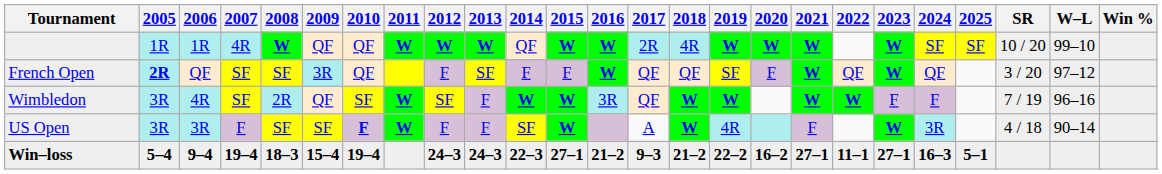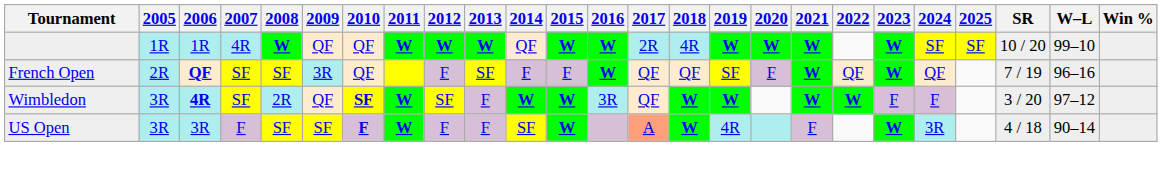 <table class="wikitable" style="text-align:center;font-size:90%;">
 <tr>
 <th width="110">Tournament</th>
 <th><a href='#'>2005</a></th>
 <th><a href='#'>2006</a></th>
 <th><a href='#'>2007</a></th>
 <th><a href='#'>2008</a></th>
 <th><a href='#'>2009</a></th>
 <th><a href='#'>2010</a></th>
 <th><a href='#'>2011</a></th>
 <th><a href='#'>2012</a></th>
 <th><a href='#'>2013</a></th>
 <th><a href='#'>2014</a></th>
 <th><a href='#'>2015</a></th>
 <th><a href='#'>2016</a></th>
 <th><a href='#'>2017</a></th>
 <th><a href='#'>2018</a></th>
 <th><a href='#'>2019</a></th>
 <th><a href='#'>2020</a></th>
 <th><a href='#'>2021</a></th>
 <th><a href='#'>2022</a></th>
 <th><a href='#'>2023</a></th>
 <th><a href='#'>2024</a></th>
 <th><a href='#'>2025</a></th>
 <th>SR</th>
 <th>W–L</th>
 <th>Win %</th>
 </tr>
 <tr>
 <td style="background:#efefef; text-align:left;"></td>
 <td style="background:#afeeee;"><a href='#'>1R</a></td>
 <td style="background:#afeeee;"><a href='#'>1R</a></td>
 <td style="background:#afeeee;"><a href='#'>4R</a></td>
 <td style="background:lime;"><a href='#'><strong>W</strong></a></td>
 <td style="background:#ffebcd;"><a href='#'>QF</a></td>
 <td style="background:#ffebcd;"><a href='#'>QF</a></td>
 <td style="background:lime;"><a href='#'><strong>W</strong></a></td>
 <td style="background:lime;"><a href='#'><strong>W</strong></a></td>
 <td style="background:lime;"><a href='#'><strong>W</strong></a></td>
 <td style="background:#ffebcd;"><a href='#'>QF</a></td>
 <td style="background:lime;"><a href='#'><strong>W</strong></a></td>
 <td style="background:lime;"><a href='#'><strong>W</strong></a></td>
 <td style="background:#afeeee;"><a href='#'>2R</a></td>
 <td style="background:#afeeee;"><a href='#'>4R</a></td>
 <td style="background:lime;"><a href='#'><strong>W</strong></a></td>
 <td style="background:lime;"><a href='#'><strong>W</strong></a></td>
 <td style="background:lime;"><a href='#'><strong>W</strong></a></td>
 <td></td>
 <td style="background:lime;"><a href='#'><strong>W</strong></a></td>
 <td style="background:yellow;"><a href='#'>SF</a></td>
 <td style="background:yellow;"><a href='#'>SF</a></td>
 <td style="background:#efefef;">10 / 20</td>
 <td style="background:#efefef;">99–10</td>
 <td style="background:#efefef;"></td>
 </tr>
 <tr>
 <td style="background:#efefef; text-align:left;"><a href='#'>French Open</a></td>
-<td style="background:#afeeee;"><strong><a href='#'>2R</a></strong></td>
-<td style="background:#ffebcd;"><a href='#'>QF</a></td>
+<td style="background:#afeeee;"><a href='#'>2R</a></td>
+<td style="background:#ffebcd;"><strong><a href='#'>QF</a></strong></td>
 <td style="background:yellow;"><a href='#'>SF</a></td>
 <td style="background:yellow;"><a href='#'>SF</a></td>
 <td style="background:#afeeee;"><a href='#'>3R</a></td>
 <td style="background:#ffebcd;"><a href='#'>QF</a></td>
 <td style="background:yellow;"></td>
 <td style="background:thistle;"><a href='#'>F</a></td>
 <td style="background:yellow;"><a href='#'>SF</a></td>
 <td style="background:thistle;"><a href='#'>F</a></td>
 <td style="background:thistle;"><a href='#'>F</a></td>
 <td style="background:lime;"><a href='#'><strong>W</strong></a></td>
 <td style="background:#ffebcd;"><a href='#'>QF</a></td>
 <td style="background:#ffebcd;"><a href='#'>QF</a></td>
 <td style="background:yellow;"><a href='#'>SF</a></td>
 <td style="background:thistle;"><a href='#'>F</a></td>
 <td style="background:lime;"><a href='#'><strong>W</strong></a></td>
 <td style="background:#ffebcd;"><a href='#'>QF</a></td>
 <td style="background:lime;"><a href='#'><strong>W</strong></a></td>
 <td style="background:#ffebcd;"><a href='#'>QF</a></td>
 <td></td>
-<td style="background:#efefef;">3 / 20</td>
-<td style="background:#efefef;">97–12</td>
+<td style="background:#efefef;">7 / 19</td>
+<td style="background:#efefef;">96–16</td>
 <td style="background:#efefef;"></td>
 </tr>
 <tr>
 <td style="background:#efefef; text-align:left;"><a href='#'>Wimbledon</a></td>
 <td style="background:#afeeee;"><a href='#'>3R</a></td>
-<td style="background:#afeeee;"><a href='#'>4R</a></td>
+<td style="background:#afeeee;"><strong><a href='#'>4R</a></strong></td>
 <td style="background:yellow;"><a href='#'>SF</a></td>
 <td style="background:#afeeee;"><a href='#'>2R</a></td>
 <td style="background:#ffebcd;"><a href='#'>QF</a></td>
-<td style="background:yellow;"><a href='#'>SF</a></td>
+<td style="background:yellow;"><strong><a href='#'>SF</a></strong></td>
 <td style="background:lime;"><a href='#'><strong>W</strong></a></td>
 <td style="background:yellow;"><a href='#'>SF</a></td>
 <td style="background:thistle;"><a href='#'>F</a></td>
 <td style="background:lime;"><a href='#'><strong>W</strong></a></td>
 <td style="background:lime;"><a href='#'><strong>W</strong></a></td>
 <td style="background:#afeeee;"><a href='#'>3R</a></td>
 <td style="background:#ffebcd;"><a href='#'>QF</a></td>
 <td style="background:lime;"><a href='#'><strong>W</strong></a></td>
 <td style="background:lime;"><a href='#'><strong>W</strong></a></td>
 <td style="color:#767676;"></td>
 <td style="background:lime;"><a href='#'><strong>W</strong></a></td>
 <td style="background:lime;"><a href='#'><strong>W</strong></a></td>
 <td style="background:thistle;"><a href='#'>F</a></td>
 <td style="background:thistle;"><a href='#'>F</a></td>
 <td></td>
-<td style="background:#efefef;">7 / 19</td>
-<td style="background:#efefef;">96–16</td>
+<td style="background:#efefef;">3 / 20</td>
+<td style="background:#efefef;">97–12</td>
 <td style="background:#efefef;"></td>
 </tr>
 <tr>
 <td style="background:#efefef; text-align:left;"><a href='#'>US Open</a></td>
 <td style="background:#afeeee;"><a href='#'>3R</a></td>
 <td style="background:#afeeee;"><a href='#'>3R</a></td>
 <td style="background:thistle;"><a href='#'>F</a></td>
 <td style="background:yellow;"><a href='#'>SF</a></td>
 <td style="background:yellow;"><a href='#'>SF</a></td>
 <td style="background:thistle;"><strong><a href='#'>F</a></strong></td>
 <td style="background:lime;"><a href='#'><strong>W</strong></a></td>
 <td style="background:thistle;"><a href='#'>F</a></td>
 <td style="background:thistle;"><a href='#'>F</a></td>
 <td style="background:yellow;"><a href='#'>SF</a></td>
 <td style="background:lime;"><a href='#'><strong>W</strong></a></td>
 <td style="background:thistle;"></td>
-<td><a href='#'>A</a></td>
+<td style="background: lightsalmon;"><a href='#'>A</a></td>
 <td style="background:lime;"><a href='#'><strong>W</strong></a></td>
 <td style="background:#afeeee;"><a href='#'>4R</a></td>
 <td style="background:#afeeee;"></td>
 <td style="background:thistle;"><a href='#'>F</a></td>
 <td></td>
 <td style="background:lime;"><a href='#'><strong>W</strong></a></td>
 <td style="background:#afeeee;"><a href='#'>3R</a></td>
 <td></td>
 <td style="background:#efefef;">4 / 18</td>
 <td style="background:#efefef;">90–14</td>
 <td style="background:#efefef;"></td>
 </tr>
-<tr style="font-weight:bold; background:#EFEFEF;">
-<td style=text-align:left>Win–loss</td>
-<td>5–4</td>
-<td>9–4</td>
-<td>19–4</td>
-<td>18–3</td>
-<td>15–4</td>
-<td>19–4</td>
-<td></td>
-<td>24–3</td>
-<td>24–3</td>
-<td>22–3</td>
-<td>27–1</td>
-<td>21–2</td>
-<td>9–3</td>
-<td>21–2</td>
-<td>22–2</td>
-<td>16–2</td>
-<td>27–1</td>
-<td>11–1</td>
-<td>27–1</td>
-<td>16–3</td>
-<td>5–1</td>
-<td></td>
-<td><a href='#'></a></td>
-<td></td>
-</tr>
 </table>
